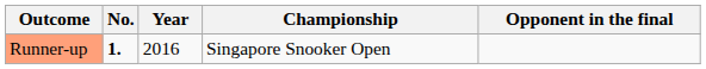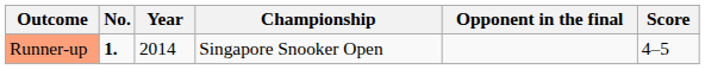 <table class="wikitable sortable">
 <tr>
 <th scope="col" style="width:80px;">Outcome</th>
 <th scope="col" style="width:20px;">No.</th>
 <th scope="col" style="width:50px;">Year</th>
 <th scope="col" style="width:250px;">Championship</th>
 <th scope="col" style="width:200px;">Opponent in the final</th>
+<th scope="col" style="width:50px;">Score</th>
 </tr>
 <tr>
 <td style="background:#ffa07a;">Runner-up</td>
 <td><strong>1.</strong></td>
-<td>2016</td>
+<td>2014</td>
 <td>Singapore Snooker Open</td>
 <td> </td>
+<td>4–5</td>
 </tr>
 </table>
